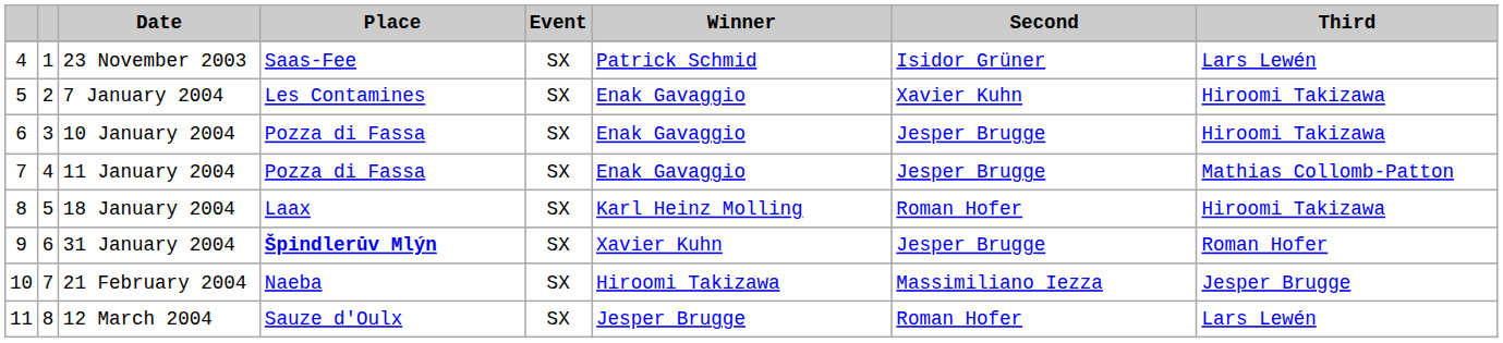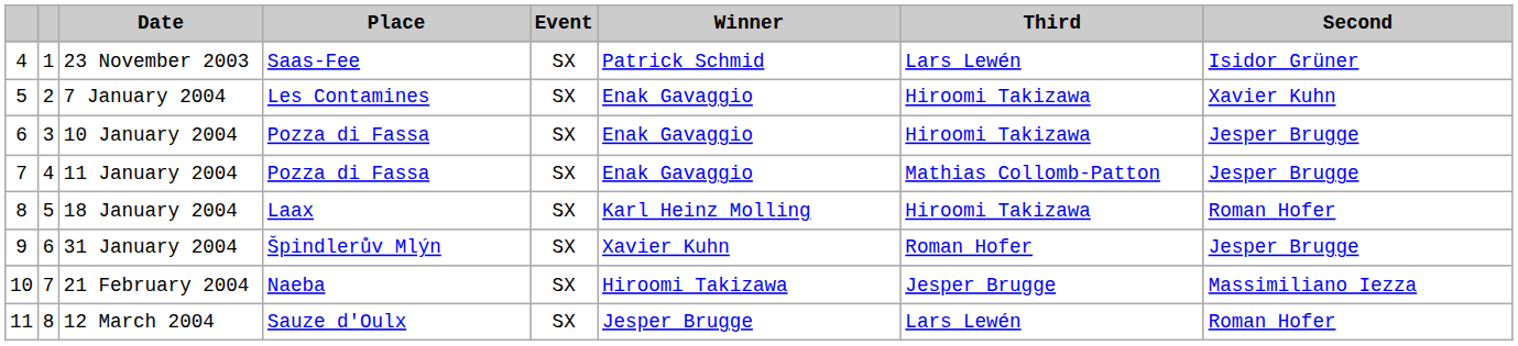 <table class="wikitable plainrowheaders" style="background:#fff; font-size:86%; line-height:16px; border:grey solid 1px; border-collapse:collapse;">
 <tr style="background:#ccc; text-align:center;">
 <th scope="col" style="background:#ccc; width=20 px;"></th>
 <th scope="col" style="background:#ccc; width=30 px;"></th>
 <th scope="col" style="background:#ccc; width:120px;">Date</th>
 <th scope="col" style="background:#ccc; width:160px;">Place</th>
 <th scope="col" style="background:#ccc; width:15px;">Event</th>
 <th scope="col" style="background:#ccc; width:185px;">Winner</th>
+<th scope="col" style="background:#ccc; width:185px;">Third</th>
 <th scope="col" style="background:#ccc; width:185px;">Second</th>
-<th scope="col" style="background:#ccc; width:185px;">Third</th>
 </tr>
 <tr>
 <td align=center>4</td>
 <td align=center>1</td>
 <td>23 November 2003</td>
 <td> <a href='#'>Saas-Fee</a></td>
 <td align=center>SX</td>
 <td> <a href='#'>Patrick Schmid</a></td>
+<td> <a href='#'>Lars Lewén</a></td>
 <td> <a href='#'>Isidor Grüner</a></td>
-<td> <a href='#'>Lars Lewén</a></td>
 </tr>
 <tr>
 <td align=center>5</td>
 <td align=center>2</td>
 <td>7 January 2004</td>
 <td> <a href='#'>Les Contamines</a></td>
 <td align=center>SX</td>
 <td> <a href='#'>Enak Gavaggio</a></td>
+<td> <a href='#'>Hiroomi Takizawa</a></td>
 <td> <a href='#'>Xavier Kuhn</a></td>
-<td> <a href='#'>Hiroomi Takizawa</a></td>
 </tr>
 <tr>
 <td align=center>6</td>
 <td align=center>3</td>
 <td>10 January 2004<small></small></td>
 <td> <a href='#'>Pozza di Fassa</a></td>
 <td align=center>SX</td>
 <td> <a href='#'>Enak Gavaggio</a></td>
+<td> <a href='#'>Hiroomi Takizawa</a></td>
 <td> <a href='#'>Jesper Brugge</a></td>
-<td> <a href='#'>Hiroomi Takizawa</a></td>
 </tr>
 <tr>
 <td align=center>7</td>
 <td align=center>4</td>
 <td>11 January 2004</td>
 <td> <a href='#'>Pozza di Fassa</a></td>
 <td align=center>SX</td>
 <td> <a href='#'>Enak Gavaggio</a></td>
+<td> <a href='#'>Mathias Collomb-Patton</a></td>
 <td> <a href='#'>Jesper Brugge</a></td>
-<td> <a href='#'>Mathias Collomb-Patton</a></td>
 </tr>
 <tr>
 <td align=center>8</td>
 <td align=center>5</td>
 <td>18 January 2004</td>
 <td> <a href='#'>Laax</a></td>
 <td align=center>SX</td>
 <td> <a href='#'>Karl Heinz Molling</a></td>
+<td> <a href='#'>Hiroomi Takizawa</a></td>
 <td> <a href='#'>Roman Hofer</a></td>
-<td> <a href='#'>Hiroomi Takizawa</a></td>
 </tr>
 <tr>
 <td align=center>9</td>
 <td align=center>6</td>
 <td>31 January 2004</td>
-<td><strong> <a href='#'>Špindlerův Mlýn</a></strong></td>
+<td> <a href='#'>Špindlerův Mlýn</a></td>
 <td align=center>SX</td>
 <td> <a href='#'>Xavier Kuhn</a></td>
+<td> <a href='#'>Roman Hofer</a></td>
 <td> <a href='#'>Jesper Brugge</a></td>
-<td> <a href='#'>Roman Hofer</a></td>
 </tr>
 <tr>
 <td align=center>10</td>
 <td align=center>7</td>
 <td>21 February 2004</td>
 <td> <a href='#'>Naeba</a></td>
 <td align=center>SX</td>
 <td> <a href='#'>Hiroomi Takizawa</a></td>
+<td> <a href='#'>Jesper Brugge</a></td>
 <td> <a href='#'>Massimiliano Iezza</a></td>
-<td> <a href='#'>Jesper Brugge</a></td>
 </tr>
 <tr>
 <td align=center>11</td>
 <td align=center>8</td>
 <td>12 March 2004</td>
 <td> <a href='#'>Sauze d'Oulx</a></td>
 <td align=center>SX</td>
 <td> <a href='#'>Jesper Brugge</a></td>
+<td> <a href='#'>Lars Lewén</a></td>
 <td> <a href='#'>Roman Hofer</a></td>
-<td> <a href='#'>Lars Lewén</a></td>
 </tr>
 </table>
